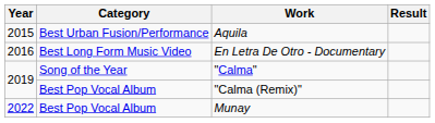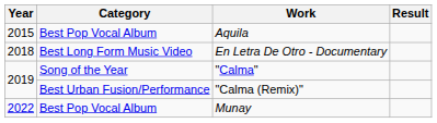 <table class="wikitable">
 <tr>
 <th scope="col">Year</th>
 <th>Category</th>
 <th scope="col">Work</th>
 <th scope="col">Result</th>
 </tr>
 <tr>
 <td>2015</td>
-<td><a href='#'>Best Urban Fusion/Performance</a></td>
+<td><a href='#'>Best Pop Vocal Album</a></td>
 <td><em>Aquila</em></td>
 <td></td>
 </tr>
 <tr>
-<td>2016</td>
+<td>2018</td>
 <td><a href='#'>Best Long Form Music Video</a></td>
 <td><em>En Letra De Otro - Documentary</em></td>
 <td></td>
 </tr>
 <tr>
 <td style="text-align:center;" rowspan=2>2019</td>
 <td><a href='#'>Song of the Year</a></td>
 <td>"<a href='#'>Calma</a>"</td>
 <td></td>
 </tr>
 <tr>
-<td><a href='#'>Best Pop Vocal Album</a></td>
+<td><a href='#'>Best Urban Fusion/Performance</a></td>
 <td>"Calma (Remix)"</td>
 <td></td>
 </tr>
 <tr>
 <td><a href='#'>2022</a></td>
 <td><a href='#'>Best Pop Vocal Album</a></td>
 <td><em>Munay</em></td>
 <td></td>
 </tr>
 </table>
